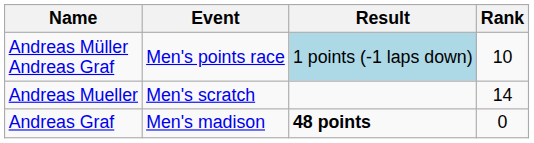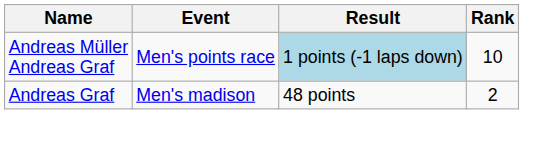 <table class="wikitable sortable">
 <tr>
 <th>Name</th>
 <th>Event</th>
 <th>Result</th>
 <th>Rank</th>
 </tr>
 <tr>
 <td><a href='#'>Andreas Müller</a><br><a href='#'>Andreas Graf</a></td>
 <td><a href='#'>Men's points race</a></td>
 <td style="background: lightblue;">1 points (-1 laps down)</td>
 <td align=center>10</td>
 </tr>
 <tr>
-<td><a href='#'>Andreas Mueller</a></td>
-<td><a href='#'>Men's scratch</a></td>
-<td></td>
-<td align=center>14</td>
-</tr>
-<tr>
 <td><a href='#'>Andreas Graf</a></td>
 <td><a href='#'>Men's madison</a></td>
-<td><strong>48 points</strong></td>
-<td align=center>0</td>
+<td>48 points</td>
+<td align=center>2</td>
 </tr>
 </table>
